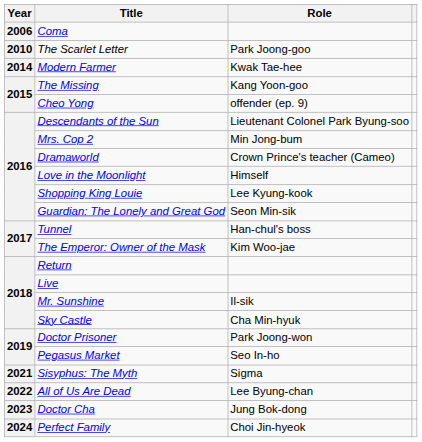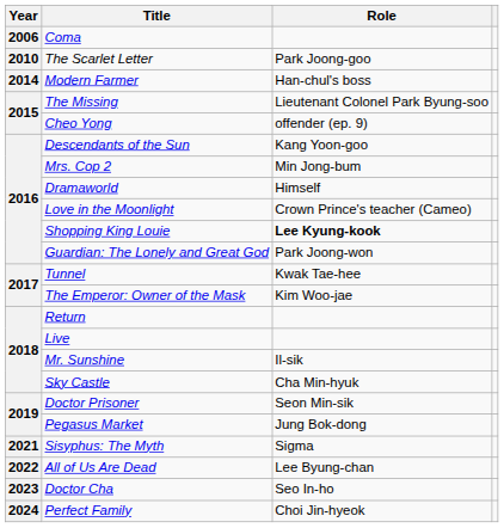 <table class="wikitable plainrowheaders">
 <tr>
 <th scope="col">Year</th>
 <th scope="col">Title</th>
 <th scope="col">Role</th>
 <th scope="col" class="unsortable"></th>
 </tr>
 <tr>
 <th scope="row">2006</th>
 <td><em><a href='#'>Coma</a></em></td>
 <td></td>
 <td style="text-align:center"></td>
 </tr>
 <tr>
 <th scope="row">2010</th>
 <td><em>The Scarlet Letter</em></td>
 <td>Park Joong-goo</td>
 <td style="text-align:center"></td>
 </tr>
 <tr>
 <th scope="row">2014</th>
 <td><em><a href='#'>Modern Farmer</a></em></td>
-<td>Kwak Tae-hee</td>
+<td>Han-chul's boss</td>
 <td style="text-align:center"></td>
 </tr>
 <tr>
 <th scope="row" rowspan="2">2015</th>
 <td><em><a href='#'>The Missing</a></em></td>
-<td>Kang Yoon-goo</td>
+<td>Lieutenant Colonel Park Byung-soo</td>
 <td style="text-align:center"></td>
 </tr>
 <tr>
 <td><em><a href='#'>Cheo Yong</a></em></td>
 <td>offender (ep. 9)</td>
 <td style="text-align:center"></td>
 </tr>
 <tr>
 <th scope="row" rowspan="6">2016</th>
 <td><em><a href='#'>Descendants of the Sun</a></em></td>
-<td>Lieutenant Colonel Park Byung-soo</td>
+<td>Kang Yoon-goo</td>
 <td style="text-align:center"></td>
 </tr>
 <tr>
 <td><em><a href='#'>Mrs. Cop 2</a></em></td>
 <td>Min Jong-bum</td>
 <td style="text-align:center"></td>
 </tr>
 <tr>
 <td><em><a href='#'>Dramaworld</a></em></td>
+<td>Himself</td>
+<td style="text-align:center"></td>
+</tr>
+<tr>
+<td><em><a href='#'>Love in the Moonlight</a></em></td>
 <td>Crown Prince's teacher (Cameo)</td>
 <td style="text-align:center"></td>
 </tr>
 <tr>
-<td><em><a href='#'>Love in the Moonlight</a></em></td>
-<td>Himself</td>
-<td style="text-align:center"></td>
-</tr>
-<tr>
 <td><em><a href='#'>Shopping King Louie</a></em></td>
-<td>Lee Kyung-kook</td>
+<td><strong>Lee Kyung-kook</strong></td>
 <td style="text-align:center"></td>
 </tr>
 <tr>
 <td><em><a href='#'>Guardian: The Lonely and Great God</a></em></td>
-<td>Seon Min-sik</td>
+<td>Park Joong-won</td>
 <td style="text-align:center"></td>
 </tr>
 <tr>
 <th scope="row" rowspan="2">2017</th>
 <td><em><a href='#'>Tunnel</a></em></td>
-<td>Han-chul's boss</td>
+<td>Kwak Tae-hee</td>
 <td style="text-align:center"></td>
 </tr>
 <tr>
 <td><em><a href='#'>The Emperor: Owner of the Mask</a></em></td>
 <td>Kim Woo-jae</td>
 <td style="text-align:center"></td>
 </tr>
 <tr>
 <th scope="row" rowspan="4">2018</th>
 <td><em><a href='#'>Return</a></em></td>
 <td></td>
 <td style="text-align:center"></td>
 </tr>
 <tr>
 <td><em><a href='#'>Live</a></em></td>
 <td></td>
 <td style="text-align:center"></td>
 </tr>
 <tr>
 <td><em><a href='#'>Mr. Sunshine</a></em></td>
 <td>Il-sik</td>
 <td style="text-align:center"></td>
 </tr>
 <tr>
 <td><em><a href='#'>Sky Castle</a></em></td>
 <td>Cha Min-hyuk</td>
 <td style="text-align:center"></td>
 </tr>
 <tr>
 <th scope="row" rowspan="2">2019</th>
 <td><em><a href='#'>Doctor Prisoner</a></em></td>
-<td>Park Joong-won</td>
+<td>Seon Min-sik</td>
 <td style="text-align:center"></td>
 </tr>
 <tr>
 <td><em><a href='#'>Pegasus Market</a></em></td>
-<td>Seo In-ho</td>
+<td>Jung Bok-dong</td>
 <td style="text-align:center"></td>
 </tr>
 <tr>
 <th scope="row">2021</th>
 <td><em><a href='#'>Sisyphus: The Myth</a></em></td>
 <td>Sigma</td>
 <td style="text-align:center"></td>
 </tr>
 <tr>
 <th scope="row">2022</th>
 <td><em><a href='#'>All of Us Are Dead</a></em></td>
 <td>Lee Byung-chan</td>
 <td style="text-align:center"></td>
 </tr>
 <tr>
 <th scope="row">2023</th>
 <td><em><a href='#'>Doctor Cha</a></em></td>
-<td>Jung Bok-dong</td>
+<td>Seo In-ho</td>
 <td style="text-align:center"></td>
 </tr>
 <tr>
 <th scope="row">2024</th>
 <td><em><a href='#'>Perfect Family</a></em></td>
 <td>Choi Jin-hyeok</td>
 <td style="text-align:center"></td>
 </tr>
 </table>
